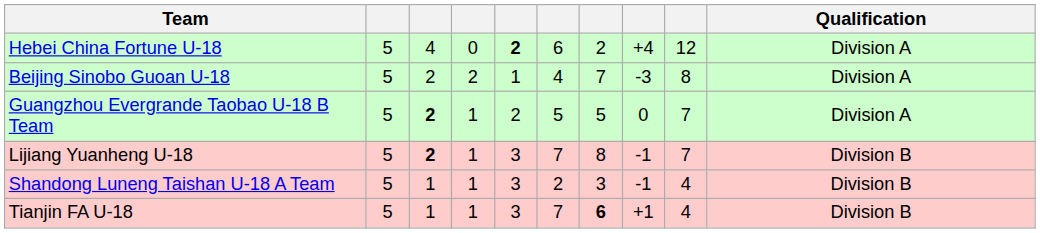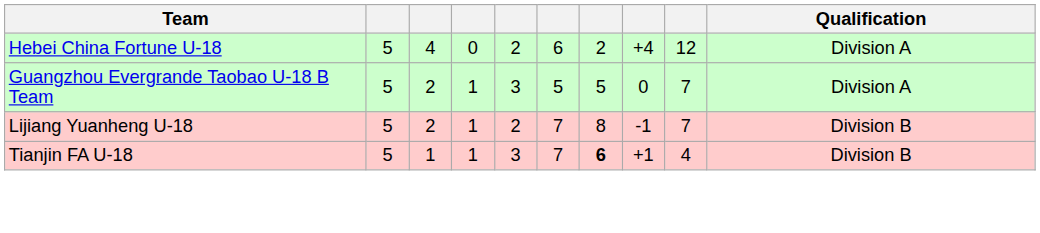 <table class="wikitable" style="text-align:center;">
 <tr>
 <th width=310>Team</th>
 <th width=30></th>
 <th width=30></th>
 <th width=30></th>
 <th width=30></th>
 <th width=30></th>
 <th width=30></th>
 <th width=30></th>
 <th width=30></th>
 <th width=280>Qualification</th>
 </tr>
 <tr bgcolor="#ccffcc">
 <td align="left"><a href='#'>Hebei China Fortune U-18</a></td>
 <td>5</td>
 <td>4</td>
 <td>0</td>
-<td><strong>2</strong></td>
+<td>2</td>
 <td>6</td>
 <td>2</td>
 <td>+4</td>
 <td>12</td>
 <td>Division A</td>
 </tr>
 <tr bgcolor="#ccffcc">
-<td align="left"><a href='#'>Beijing Sinobo Guoan U-18</a></td>
+<td align="left"><a href='#'>Guangzhou Evergrande Taobao U-18 B Team</a></td>
 <td>5</td>
 <td>2</td>
-<td>2</td>
 <td>1</td>
-<td>4</td>
-<td>7</td>
-<td>-3</td>
-<td>8</td>
-<td>Division A</td>
-</tr>
-<tr bgcolor="#ccffcc">
-<td align="left"><a href='#'>Guangzhou Evergrande Taobao U-18 B Team</a></td>
-<td>5</td>
-<td><strong>2</strong></td>
-<td>1</td>
-<td>2</td>
+<td>3</td>
 <td>5</td>
 <td>5</td>
 <td>0</td>
 <td>7</td>
 <td>Division A</td>
 </tr>
 <tr bgcolor="#ffcccc">
 <td align="left">Lijiang Yuanheng U-18</td>
 <td>5</td>
-<td><strong>2</strong></td>
+<td>2</td>
 <td>1</td>
-<td>3</td>
+<td>2</td>
 <td>7</td>
 <td>8</td>
 <td>-1</td>
 <td>7</td>
-<td>Division B</td>
-</tr>
-<tr bgcolor="#ffcccc">
-<td align="left"><a href='#'>Shandong Luneng Taishan U-18 A Team</a></td>
-<td>5</td>
-<td>1</td>
-<td>1</td>
-<td>3</td>
-<td>2</td>
-<td>3</td>
-<td>-1</td>
-<td>4</td>
 <td>Division B</td>
 </tr>
 <tr bgcolor="#ffcccc">
 <td align="left">Tianjin FA U-18</td>
 <td>5</td>
 <td>1</td>
 <td>1</td>
 <td>3</td>
 <td>7</td>
 <td><strong>6</strong></td>
 <td>+1</td>
 <td>4</td>
 <td>Division B</td>
 </tr>
 </table>
